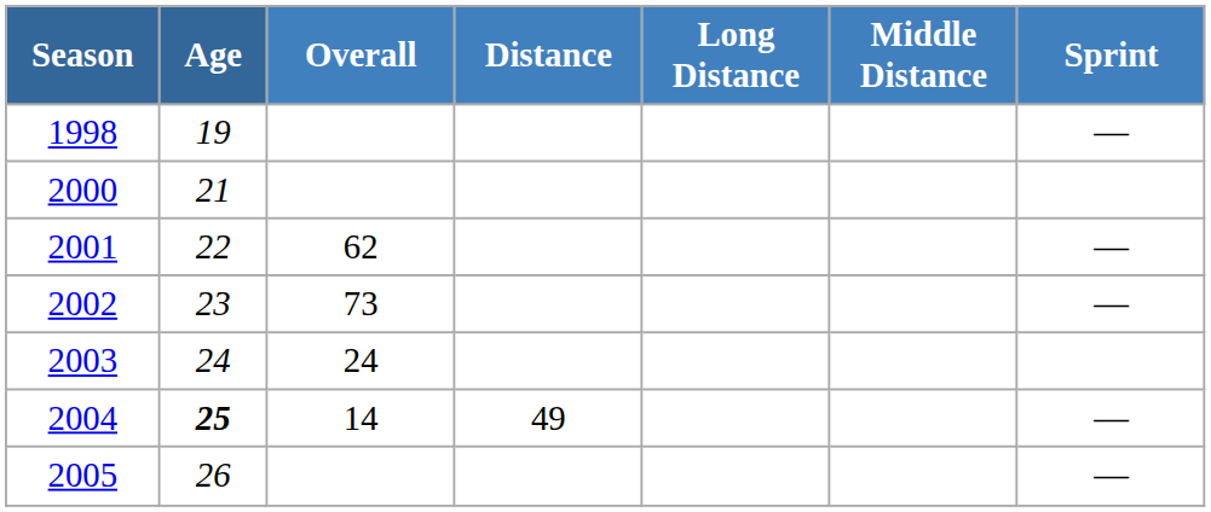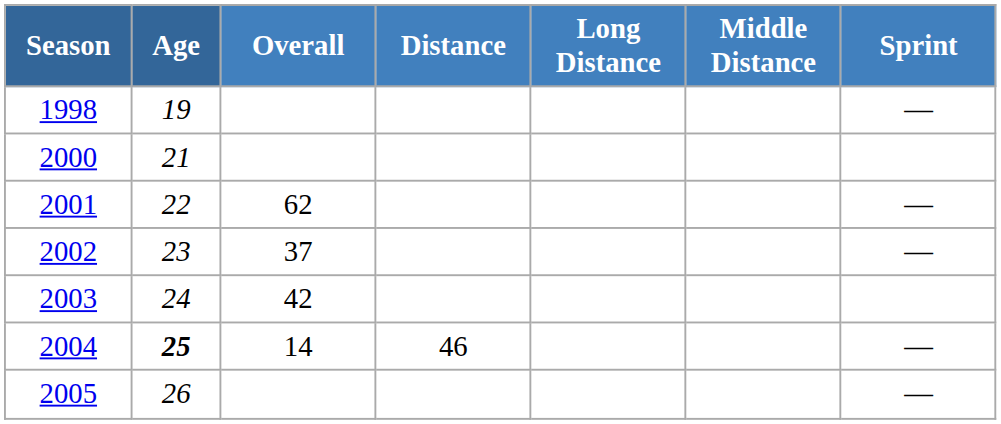 <table class="wikitable" style="font-size:95%; text-align:center; border:grey solid 1px; border-collapse:collapse; background:#ffffff;">
 <tr>
 <th style="background-color:#369; color:white; width:60px;" rowspan="2"> Season </th>
 <th style="background-color:#369; color:white; width:40px;" rowspan="2"> Age </th>
 </tr>
 <tr>
 <th style="background-color:#4180be; color:white; width:75px;">Overall</th>
 <th style="background-color:#4180be; color:white; width:75px;">Distance</th>
 <th style="background-color:#4180be; color:white; width:75px;">Long Distance</th>
 <th style="background-color:#4180be; color:white; width:75px;">Middle Distance</th>
 <th style="background-color:#4180be; color:white; width:75px;">Sprint</th>
 </tr>
 <tr>
 <td><a href='#'>1998</a></td>
 <td><em>19</em></td>
 <td></td>
 <td></td>
 <td></td>
 <td></td>
 <td>—</td>
 </tr>
 <tr>
 <td><a href='#'>2000</a></td>
 <td><em>21</em></td>
 <td></td>
 <td></td>
 <td></td>
 <td></td>
 <td></td>
 </tr>
 <tr>
 <td><a href='#'>2001</a></td>
 <td><em>22</em></td>
 <td>62</td>
 <td></td>
 <td></td>
 <td></td>
 <td>—</td>
 </tr>
 <tr>
 <td><a href='#'>2002</a></td>
 <td><em>23</em></td>
-<td>73</td>
+<td>37</td>
 <td></td>
 <td></td>
 <td></td>
 <td>—</td>
 </tr>
 <tr>
 <td><a href='#'>2003</a></td>
 <td><em>24</em></td>
-<td>24</td>
+<td>42</td>
 <td></td>
 <td></td>
 <td></td>
 <td></td>
 </tr>
 <tr>
 <td><a href='#'>2004</a></td>
 <td><strong><em>25</em></strong></td>
 <td>14</td>
-<td>49</td>
+<td>46</td>
 <td></td>
 <td></td>
 <td>—</td>
 </tr>
 <tr>
 <td><a href='#'>2005</a></td>
 <td><em>26</em></td>
 <td></td>
 <td></td>
 <td></td>
 <td></td>
 <td>—</td>
 </tr>
 </table>
